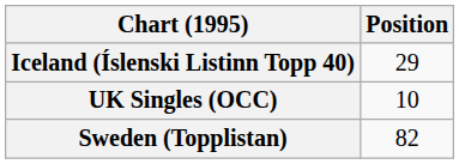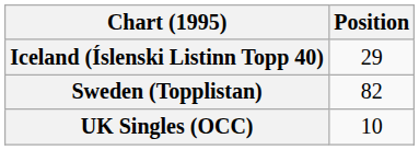 <table class="wikitable sortable plainrowheaders" style="text-align:center">
 <tr>
 <th>Chart (1995)</th>
 <th>Position</th>
 </tr>
 <tr>
 <th scope="row">Iceland (Íslenski Listinn Topp 40)</th>
 <td>29</td>
 </tr>
 <tr>
+<th scope="row">Sweden (Topplistan)</th>
+<td>82</td>
+</tr>
+<tr>
 <th scope="row">UK Singles (OCC)</th>
 <td>10</td>
 </tr>
-<tr>
-<th scope="row">Sweden (Topplistan)</th>
-<td>82</td>
-</tr>
 </table>
